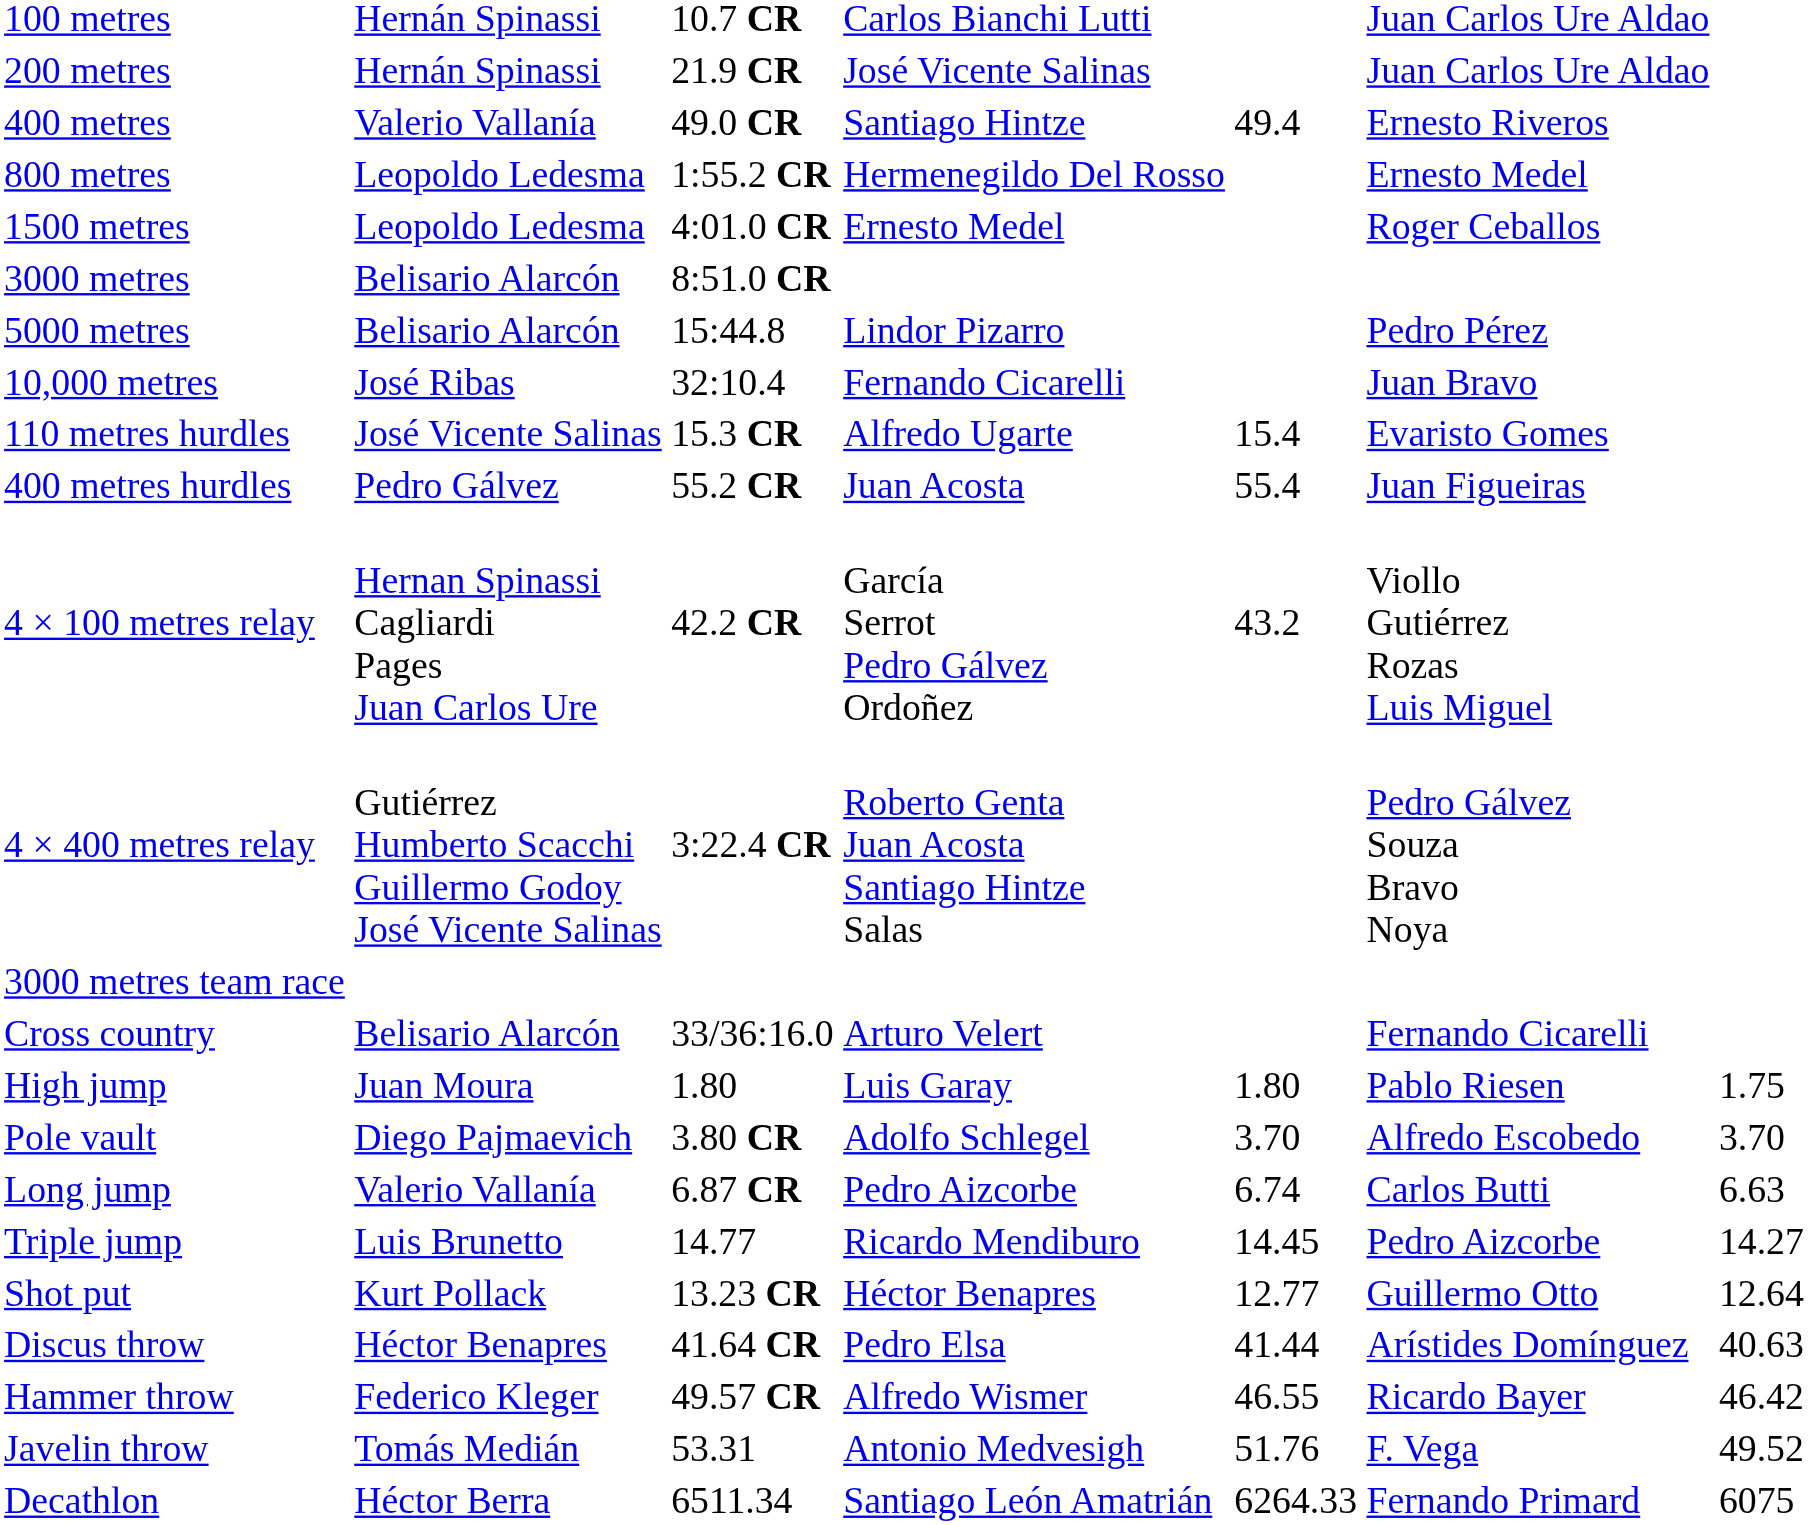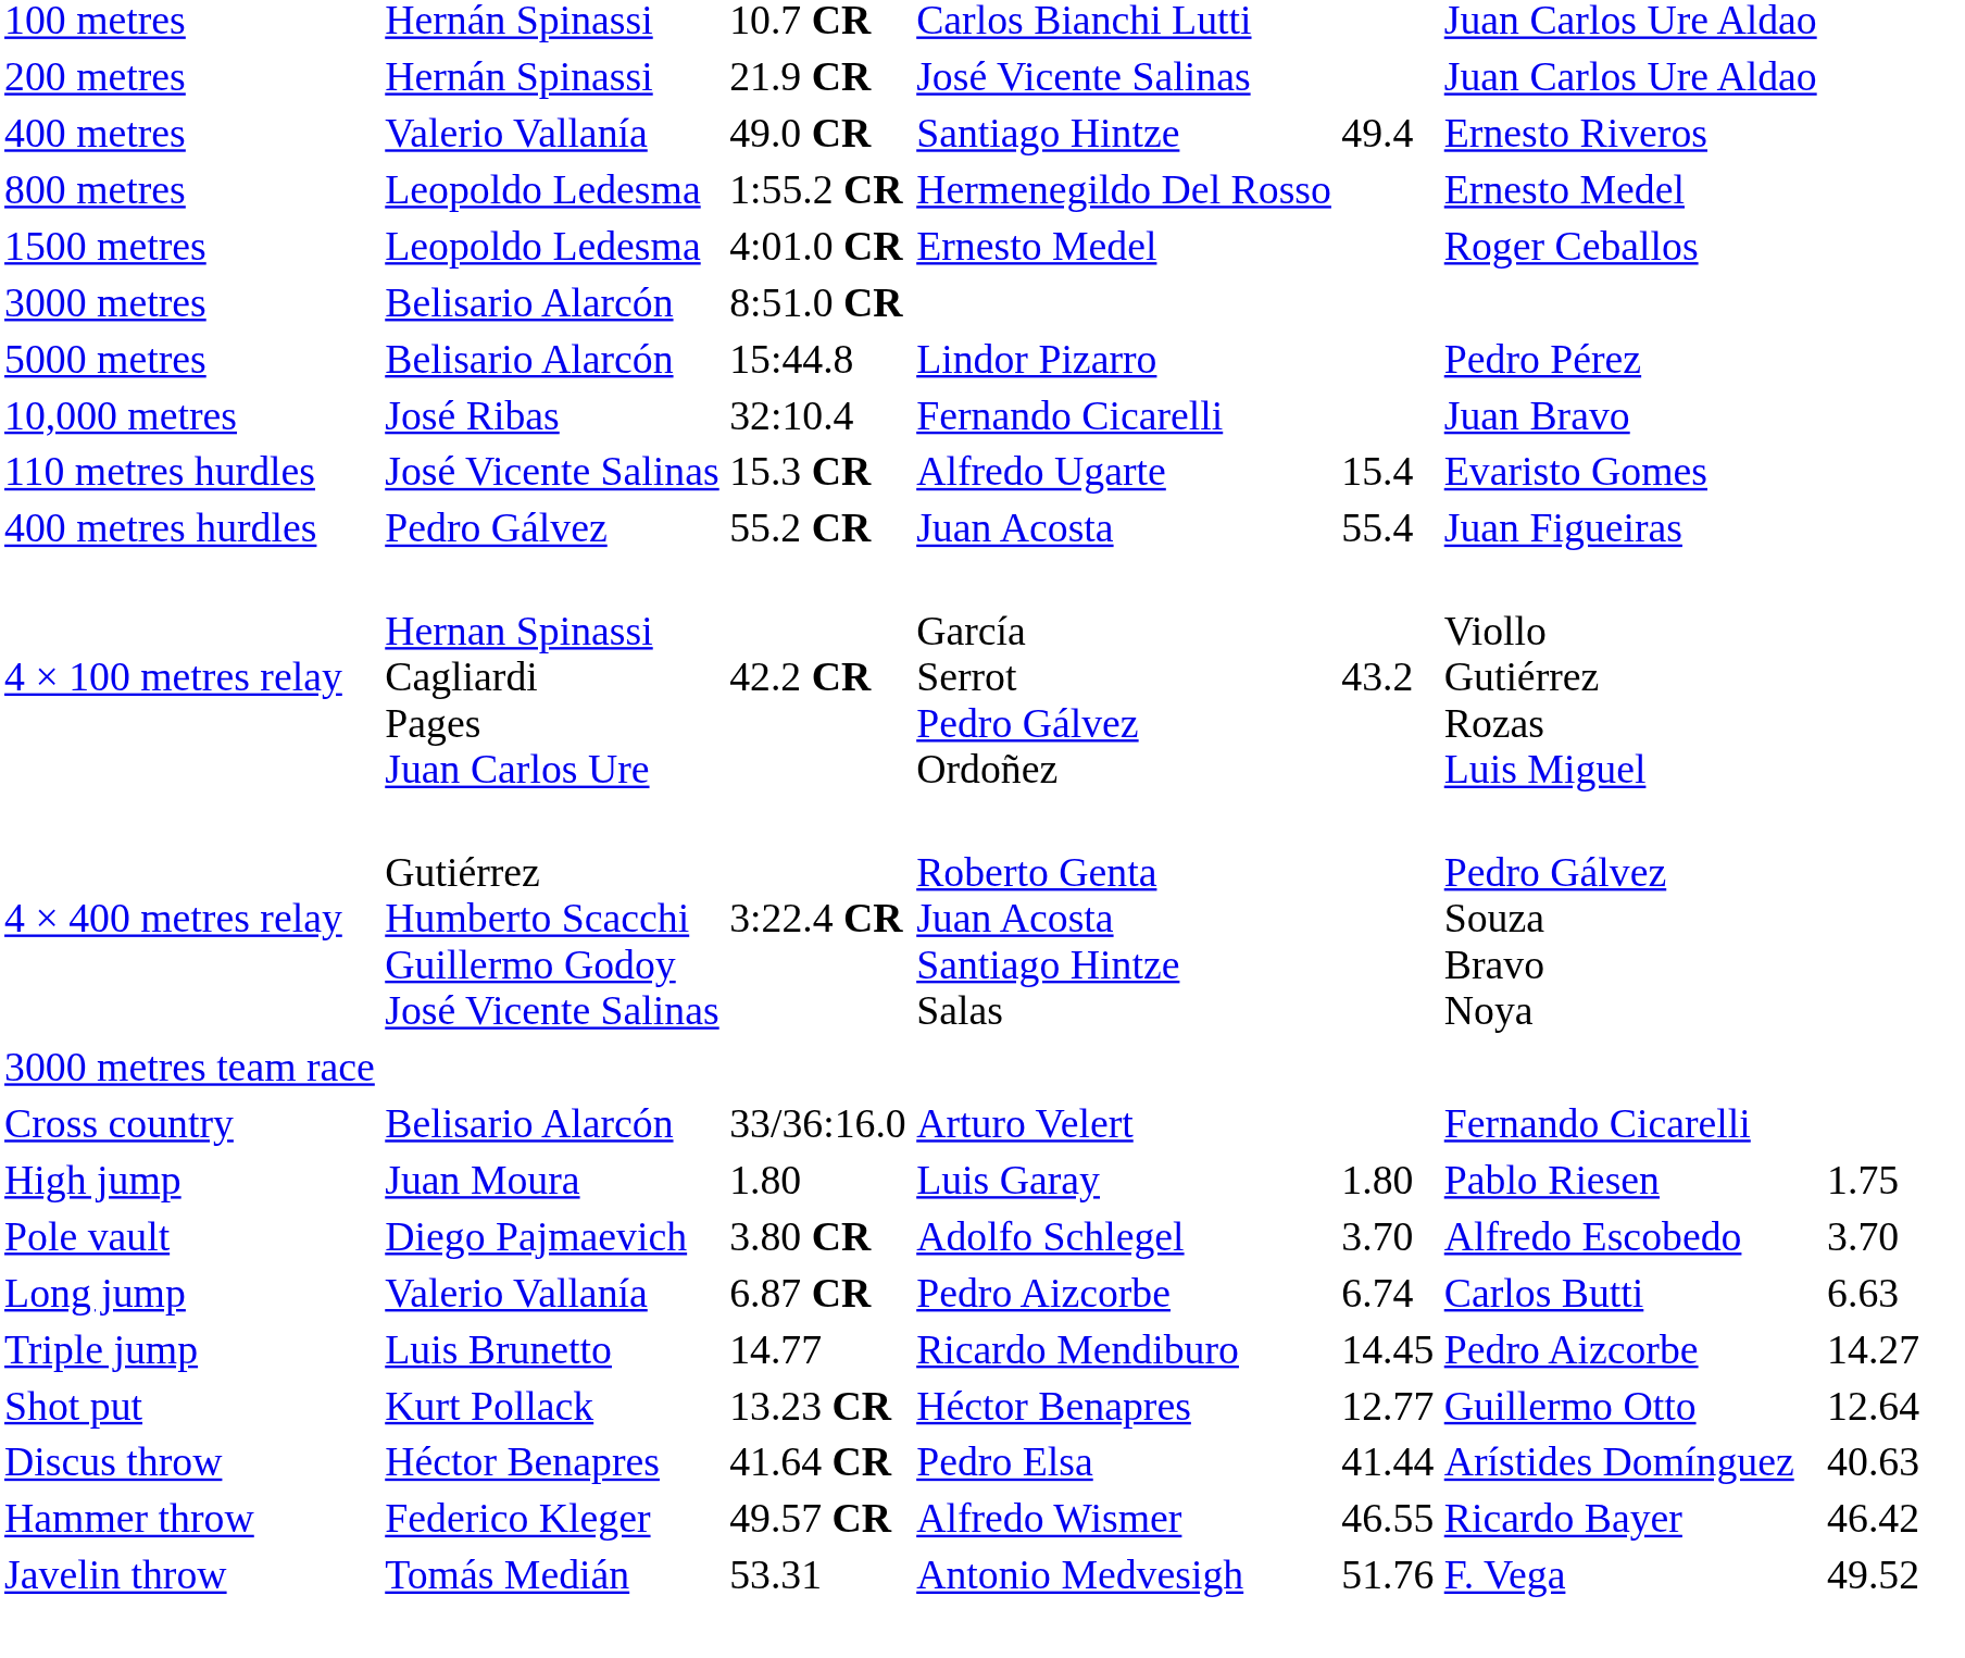 <table>
 <tr>
 <td><a href='#'>100 metres</a></td>
 <td><a href='#'>Hernán Spinassi</a><br> </td>
 <td>10.7 <strong>CR</strong></td>
 <td><a href='#'>Carlos Bianchi Lutti</a><br> </td>
 <td></td>
 <td><a href='#'>Juan Carlos Ure Aldao</a><br> </td>
 <td></td>
 </tr>
 <tr>
 <td><a href='#'>200 metres</a></td>
 <td><a href='#'>Hernán Spinassi</a><br> </td>
 <td>21.9 <strong>CR</strong></td>
 <td><a href='#'>José Vicente Salinas</a><br> </td>
 <td></td>
 <td><a href='#'>Juan Carlos Ure Aldao</a><br> </td>
 <td></td>
 </tr>
 <tr>
 <td><a href='#'>400 metres</a></td>
 <td><a href='#'>Valerio Vallanía</a><br> </td>
 <td>49.0 <strong>CR</strong></td>
 <td><a href='#'>Santiago Hintze</a><br> </td>
 <td>49.4</td>
 <td><a href='#'>Ernesto Riveros</a><br> </td>
 <td></td>
 </tr>
 <tr>
 <td><a href='#'>800 metres</a></td>
 <td><a href='#'>Leopoldo Ledesma</a><br> </td>
 <td>1:55.2 <strong>CR</strong></td>
 <td><a href='#'>Hermenegildo Del Rosso</a><br> </td>
 <td></td>
 <td><a href='#'>Ernesto Medel</a><br> </td>
 <td></td>
 </tr>
 <tr>
 <td><a href='#'>1500 metres</a></td>
 <td><a href='#'>Leopoldo Ledesma</a><br> </td>
 <td>4:01.0 <strong>CR</strong></td>
 <td><a href='#'>Ernesto Medel</a><br> </td>
 <td></td>
 <td><a href='#'>Roger Ceballos</a><br> </td>
 <td></td>
 </tr>
 <tr>
 <td><a href='#'>3000 metres</a></td>
 <td><a href='#'>Belisario Alarcón</a><br> </td>
 <td>8:51.0 <strong>CR</strong></td>
 <td></td>
 <td></td>
 <td></td>
 <td></td>
 </tr>
 <tr>
 <td><a href='#'>5000 metres</a></td>
 <td><a href='#'>Belisario Alarcón</a><br> </td>
 <td>15:44.8</td>
 <td><a href='#'>Lindor Pizarro</a><br> </td>
 <td></td>
 <td><a href='#'>Pedro Pérez</a><br> </td>
 <td></td>
 </tr>
 <tr>
 <td><a href='#'>10,000 metres</a></td>
 <td><a href='#'>José Ribas</a><br> </td>
 <td>32:10.4</td>
 <td><a href='#'>Fernando Cicarelli</a><br> </td>
 <td></td>
 <td><a href='#'>Juan Bravo</a><br> </td>
 <td></td>
 </tr>
 <tr>
 <td><a href='#'>110 metres hurdles</a></td>
 <td><a href='#'>José Vicente Salinas</a><br> </td>
 <td>15.3 <strong>CR</strong></td>
 <td><a href='#'>Alfredo Ugarte</a><br> </td>
 <td>15.4</td>
 <td><a href='#'>Evaristo Gomes</a><br> </td>
 <td></td>
 </tr>
 <tr>
 <td><a href='#'>400 metres hurdles</a></td>
 <td><a href='#'>Pedro Gálvez</a><br> </td>
 <td>55.2 <strong>CR</strong></td>
 <td><a href='#'>Juan Acosta</a><br> </td>
 <td>55.4</td>
 <td><a href='#'>Juan Figueiras</a><br> </td>
 <td></td>
 </tr>
 <tr>
 <td><a href='#'>4 × 100 metres relay</a></td>
 <td><br><a href='#'>Hernan Spinassi</a><br>Cagliardi<br>Pages<br><a href='#'>Juan Carlos Ure</a></td>
 <td>42.2 <strong>CR</strong></td>
 <td><br>García<br>Serrot<br><a href='#'>Pedro Gálvez</a><br>Ordoñez</td>
 <td>43.2</td>
 <td><br>Viollo<br>Gutiérrez<br>Rozas<br><a href='#'>Luis Miguel</a></td>
 <td></td>
 </tr>
 <tr>
 <td><a href='#'>4 × 400 metres relay</a></td>
 <td><br>Gutiérrez<br><a href='#'>Humberto Scacchi</a><br><a href='#'>Guillermo Godoy</a><br><a href='#'>José Vicente Salinas</a></td>
 <td>3:22.4 <strong>CR</strong></td>
 <td><br><a href='#'>Roberto Genta</a><br><a href='#'>Juan Acosta</a><br><a href='#'>Santiago Hintze</a><br>Salas</td>
 <td></td>
 <td><br><a href='#'>Pedro Gálvez</a><br>Souza<br>Bravo<br>Noya</td>
 <td></td>
 </tr>
 <tr>
 <td><a href='#'>3000 metres team race</a></td>
 <td></td>
 <td></td>
 <td></td>
 <td></td>
 <td></td>
 <td></td>
 </tr>
 <tr>
 <td><a href='#'>Cross country</a></td>
 <td><a href='#'>Belisario Alarcón</a><br> </td>
 <td>33/36:16.0</td>
 <td><a href='#'>Arturo Velert</a><br> </td>
 <td></td>
 <td><a href='#'>Fernando Cicarelli</a><br> </td>
 <td></td>
 </tr>
 <tr>
 <td><a href='#'>High jump</a></td>
 <td><a href='#'>Juan Moura</a><br> </td>
 <td>1.80</td>
 <td><a href='#'>Luis Garay</a><br> </td>
 <td>1.80</td>
 <td><a href='#'>Pablo Riesen</a><br> </td>
 <td>1.75</td>
 </tr>
 <tr>
 <td><a href='#'>Pole vault</a></td>
 <td><a href='#'>Diego Pajmaevich</a><br> </td>
 <td>3.80 <strong>CR</strong></td>
 <td><a href='#'>Adolfo Schlegel</a><br> </td>
 <td>3.70</td>
 <td><a href='#'>Alfredo Escobedo</a><br> </td>
 <td>3.70</td>
 </tr>
 <tr>
 <td><a href='#'>Long jump</a></td>
 <td><a href='#'>Valerio Vallanía</a><br> </td>
 <td>6.87 <strong>CR</strong></td>
 <td><a href='#'>Pedro Aizcorbe</a><br> </td>
 <td>6.74</td>
 <td><a href='#'>Carlos Butti</a><br> </td>
 <td>6.63</td>
 </tr>
 <tr>
 <td><a href='#'>Triple jump</a></td>
 <td><a href='#'>Luis Brunetto</a><br> </td>
 <td>14.77</td>
 <td><a href='#'>Ricardo Mendiburo</a><br> </td>
 <td>14.45</td>
 <td><a href='#'>Pedro Aizcorbe</a><br> </td>
 <td>14.27</td>
 </tr>
 <tr>
 <td><a href='#'>Shot put</a></td>
 <td><a href='#'>Kurt Pollack</a><br> </td>
 <td>13.23 <strong>CR</strong></td>
 <td><a href='#'>Héctor Benapres</a><br> </td>
 <td>12.77</td>
 <td><a href='#'>Guillermo Otto</a><br> </td>
 <td>12.64</td>
 </tr>
 <tr>
 <td><a href='#'>Discus throw</a></td>
 <td><a href='#'>Héctor Benapres</a><br> </td>
 <td>41.64 <strong>CR</strong></td>
 <td><a href='#'>Pedro Elsa</a><br> </td>
 <td>41.44</td>
 <td><a href='#'>Arístides Domínguez</a><br> </td>
 <td>40.63</td>
 </tr>
 <tr>
 <td><a href='#'>Hammer throw</a></td>
 <td><a href='#'>Federico Kleger</a><br> </td>
 <td>49.57 <strong>CR</strong></td>
 <td><a href='#'>Alfredo Wismer</a><br> </td>
 <td>46.55</td>
 <td><a href='#'>Ricardo Bayer</a><br> </td>
 <td>46.42</td>
 </tr>
 <tr>
 <td><a href='#'>Javelin throw</a></td>
 <td><a href='#'>Tomás Medián</a><br> </td>
 <td>53.31</td>
 <td><a href='#'>Antonio Medvesigh</a><br> </td>
 <td>51.76</td>
 <td><a href='#'>F. Vega</a><br> </td>
 <td>49.52</td>
 </tr>
-<tr>
-<td><a href='#'>Decathlon</a></td>
-<td><a href='#'>Héctor Berra</a><br> </td>
-<td>6511.34</td>
-<td><a href='#'>Santiago León Amatrián</a><br> </td>
-<td>6264.33</td>
-<td><a href='#'>Fernando Primard</a><br> </td>
-<td>6075</td>
-</tr>
 </table>
